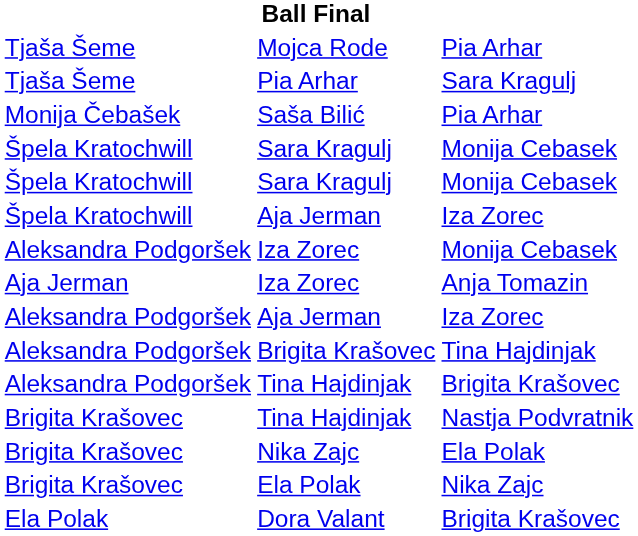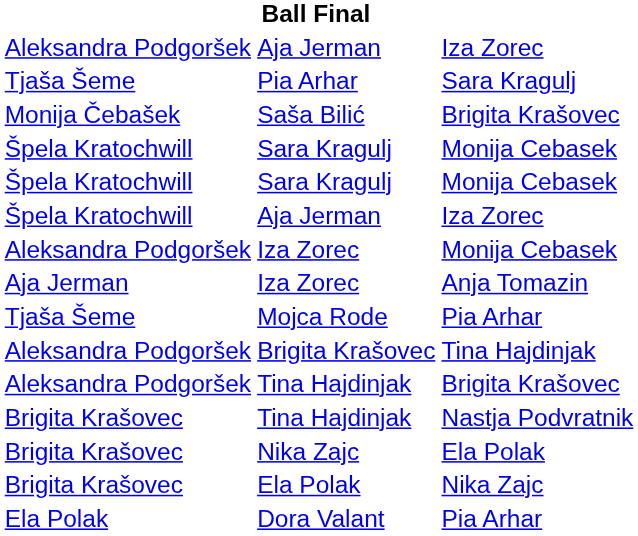 <table>
 <tr>
 <td colspan="4" align="center"><strong>Ball Final</strong></td>
 </tr>
 <tr>
 <th scope=row style="text-align:left"><br></th>
-<td><a href='#'>Tjaša Šeme</a></td>
-<td><a href='#'>Mojca Rode</a></td>
-<td><a href='#'>Pia Arhar</a></td>
+<td><a href='#'>Aleksandra Podgoršek</a></td>
+<td><a href='#'>Aja Jerman</a></td>
+<td><a href='#'>Iza Zorec</a></td>
 </tr>
 <tr>
 <th scope=row style="text-align:left"><br></th>
 <td><a href='#'>Tjaša Šeme</a></td>
 <td><a href='#'>Pia Arhar</a></td>
 <td><a href='#'>Sara Kragulj</a></td>
 </tr>
 <tr>
 <th scope=row style="text-align:left"><br></th>
 <td><a href='#'>Monija Čebašek</a></td>
 <td><a href='#'>Saša Bilić</a></td>
-<td><a href='#'>Pia Arhar</a></td>
+<td><a href='#'>Brigita Krašovec</a></td>
 </tr>
 <tr>
 <th scope=row style="text-align:left"><br></th>
 <td><a href='#'>Špela Kratochwill</a></td>
 <td><a href='#'>Sara Kragulj</a></td>
 <td><a href='#'>Monija Cebasek</a></td>
 </tr>
 <tr>
 <th scope=row style="text-align:left"><br></th>
 <td><a href='#'>Špela Kratochwill</a></td>
 <td><a href='#'>Sara Kragulj</a></td>
 <td><a href='#'>Monija Cebasek</a></td>
 </tr>
 <tr>
 <th scope=row style="text-align:left"><br></th>
 <td><a href='#'>Špela Kratochwill</a></td>
 <td><a href='#'>Aja Jerman</a></td>
 <td><a href='#'>Iza Zorec</a></td>
 </tr>
 <tr>
 <th scope=row style="text-align:left"><br></th>
 <td><a href='#'>Aleksandra Podgoršek</a></td>
 <td><a href='#'>Iza Zorec</a></td>
 <td><a href='#'>Monija Cebasek</a></td>
 </tr>
 <tr>
 <th scope=row style="text-align:left"><br></th>
 <td><a href='#'>Aja Jerman</a></td>
 <td><a href='#'>Iza Zorec</a></td>
 <td><a href='#'>Anja Tomazin</a></td>
 </tr>
 <tr>
 <th scope=row style="text-align:left"><br></th>
-<td><a href='#'>Aleksandra Podgoršek</a></td>
-<td><a href='#'>Aja Jerman</a></td>
-<td><a href='#'>Iza Zorec</a></td>
+<td><a href='#'>Tjaša Šeme</a></td>
+<td><a href='#'>Mojca Rode</a></td>
+<td><a href='#'>Pia Arhar</a></td>
 </tr>
 <tr>
 <th scope=row style="text-align:left"><br></th>
 <td><a href='#'>Aleksandra Podgoršek</a></td>
 <td><a href='#'>Brigita Krašovec</a></td>
 <td><a href='#'>Tina Hajdinjak</a></td>
 </tr>
 <tr>
 <th scope=row style="text-align:left"><br></th>
 <td><a href='#'>Aleksandra Podgoršek</a></td>
 <td><a href='#'>Tina Hajdinjak</a></td>
 <td><a href='#'>Brigita Krašovec</a></td>
 </tr>
 <tr>
 <th scope=row style="text-align:left"><br></th>
 <td><a href='#'>Brigita Krašovec</a></td>
 <td><a href='#'>Tina Hajdinjak</a></td>
 <td><a href='#'>Nastja Podvratnik</a></td>
 </tr>
 <tr>
 <th scope=row style="text-align:left"><br></th>
 <td><a href='#'>Brigita Krašovec</a></td>
 <td><a href='#'>Nika Zajc</a></td>
 <td><a href='#'>Ela Polak</a></td>
 </tr>
 <tr>
 <th scope=row style="text-align:left"><br></th>
 <td><a href='#'>Brigita Krašovec</a></td>
 <td><a href='#'>Ela Polak</a></td>
 <td><a href='#'>Nika Zajc</a></td>
 </tr>
 <tr>
 <th scope=row style="text-align:left"><br></th>
 <td><a href='#'>Ela Polak</a></td>
 <td><a href='#'>Dora Valant</a></td>
-<td><a href='#'>Brigita Krašovec</a></td>
+<td><a href='#'>Pia Arhar</a></td>
 </tr>
 </table>
